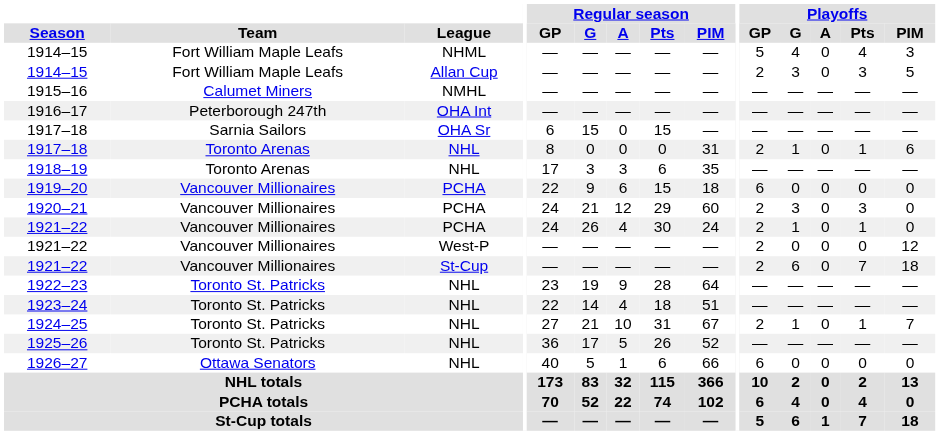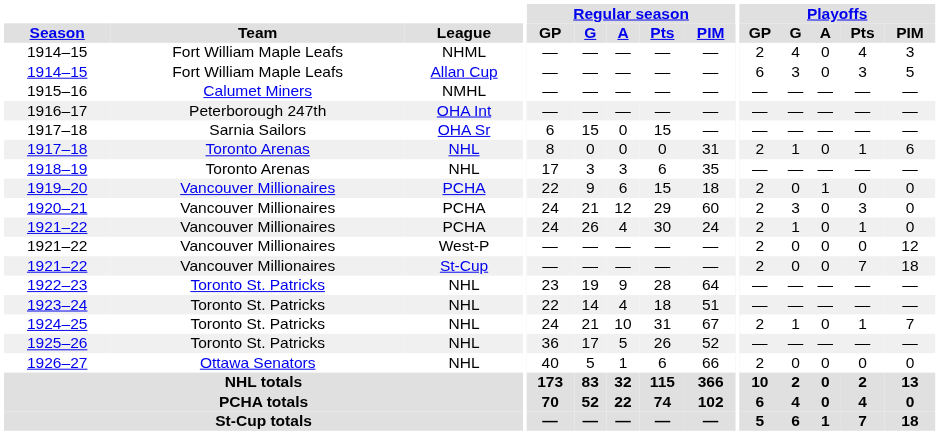 <table border="0" cellpadding="1" cellspacing="0" style="text-align:center; width:60em">
 <tr bgcolor="#e0e0e0">
 <th colspan="3" bgcolor="#ffffff"></th>
 <th rowspan="100" bgcolor="#ffffff"></th>
 <th colspan="5"><a href='#'>Regular season</a></th>
 <th rowspan="100" bgcolor="#ffffff"></th>
 <th colspan="5"><a href='#'>Playoffs</a></th>
 </tr>
 <tr bgcolor="#e0e0e0">
 <th><a href='#'>Season</a></th>
 <th>Team</th>
 <th>League</th>
 <th>GP</th>
 <th><a href='#'>G</a></th>
 <th><a href='#'>A</a></th>
 <th><a href='#'>Pts</a></th>
 <th><a href='#'>PIM</a></th>
 <th>GP</th>
 <th>G</th>
 <th>A</th>
 <th>Pts</th>
 <th>PIM</th>
 </tr>
 <tr>
 <td>1914–15</td>
 <td>Fort William Maple Leafs</td>
 <td>NHML</td>
 <td>—</td>
 <td>—</td>
 <td>—</td>
 <td>—</td>
 <td>—</td>
-<td>5</td>
+<td>2</td>
 <td>4</td>
 <td>0</td>
 <td>4</td>
 <td>3</td>
 </tr>
 <tr>
 <td><a href='#'>1914–15</a></td>
 <td>Fort William Maple Leafs</td>
 <td><a href='#'>Allan Cup</a></td>
 <td>—</td>
 <td>—</td>
 <td>—</td>
 <td>—</td>
 <td>—</td>
-<td>2</td>
+<td>6</td>
 <td>3</td>
 <td>0</td>
 <td>3</td>
 <td>5</td>
 </tr>
 <tr>
 <td>1915–16</td>
 <td><a href='#'>Calumet Miners</a></td>
 <td>NMHL</td>
 <td>—</td>
 <td>—</td>
 <td>—</td>
 <td>—</td>
 <td>—</td>
 <td>—</td>
 <td>—</td>
 <td>—</td>
 <td>—</td>
 <td>—</td>
 </tr>
 <tr bgcolor="#f0f0f0">
 <td>1916–17</td>
 <td>Peterborough 247th</td>
 <td><a href='#'>OHA Int</a></td>
 <td>—</td>
 <td>—</td>
 <td>—</td>
 <td>—</td>
 <td>—</td>
 <td>—</td>
 <td>—</td>
 <td>—</td>
 <td>—</td>
 <td>—</td>
 </tr>
 <tr>
 <td>1917–18</td>
 <td>Sarnia Sailors</td>
 <td><a href='#'>OHA Sr</a></td>
 <td>6</td>
 <td>15</td>
 <td>0</td>
 <td>15</td>
 <td>—</td>
 <td>—</td>
 <td>—</td>
 <td>—</td>
 <td>—</td>
 <td>—</td>
 </tr>
 <tr bgcolor="#f0f0f0">
 <td><a href='#'>1917–18</a></td>
 <td><a href='#'>Toronto Arenas</a></td>
 <td><a href='#'>NHL</a></td>
 <td>8</td>
 <td>0</td>
 <td>0</td>
 <td>0</td>
 <td>31</td>
 <td>2</td>
 <td>1</td>
 <td>0</td>
 <td>1</td>
 <td>6</td>
 </tr>
 <tr>
 <td><a href='#'>1918–19</a></td>
 <td>Toronto Arenas</td>
 <td>NHL</td>
 <td>17</td>
 <td>3</td>
 <td>3</td>
 <td>6</td>
 <td>35</td>
 <td>—</td>
 <td>—</td>
 <td>—</td>
 <td>—</td>
 <td>—</td>
 </tr>
 <tr bgcolor="#f0f0f0">
 <td><a href='#'>1919–20</a></td>
 <td><a href='#'>Vancouver Millionaires</a></td>
 <td><a href='#'>PCHA</a></td>
 <td>22</td>
 <td>9</td>
 <td>6</td>
 <td>15</td>
 <td>18</td>
-<td>6</td>
+<td>2</td>
 <td>0</td>
-<td>0</td>
+<td>1</td>
 <td>0</td>
 <td>0</td>
 </tr>
 <tr>
 <td><a href='#'>1920–21</a></td>
 <td>Vancouver Millionaires</td>
 <td>PCHA</td>
 <td>24</td>
 <td>21</td>
 <td>12</td>
 <td>29</td>
 <td>60</td>
 <td>2</td>
 <td>3</td>
 <td>0</td>
 <td>3</td>
 <td>0</td>
 </tr>
 <tr bgcolor="#f0f0f0">
 <td><a href='#'>1921–22</a></td>
 <td>Vancouver Millionaires</td>
 <td>PCHA</td>
 <td>24</td>
 <td>26</td>
 <td>4</td>
 <td>30</td>
 <td>24</td>
 <td>2</td>
 <td>1</td>
 <td>0</td>
 <td>1</td>
 <td>0</td>
 </tr>
 <tr>
 <td>1921–22</td>
 <td>Vancouver Millionaires</td>
 <td>West-P</td>
 <td>—</td>
 <td>—</td>
 <td>—</td>
 <td>—</td>
 <td>—</td>
 <td>2</td>
 <td>0</td>
 <td>0</td>
 <td>0</td>
 <td>12</td>
 </tr>
 <tr bgcolor="#f0f0f0">
 <td><a href='#'>1921–22</a></td>
 <td>Vancouver Millionaires</td>
 <td><a href='#'>St-Cup</a></td>
 <td>—</td>
 <td>—</td>
 <td>—</td>
 <td>—</td>
 <td>—</td>
 <td>2</td>
-<td>6</td>
+<td>0</td>
 <td>0</td>
 <td>7</td>
 <td>18</td>
 </tr>
 <tr>
 <td><a href='#'>1922–23</a></td>
 <td><a href='#'>Toronto St. Patricks</a></td>
 <td>NHL</td>
 <td>23</td>
 <td>19</td>
 <td>9</td>
 <td>28</td>
 <td>64</td>
 <td>—</td>
 <td>—</td>
 <td>—</td>
 <td>—</td>
 <td>—</td>
 </tr>
 <tr bgcolor="#f0f0f0">
 <td><a href='#'>1923–24</a></td>
 <td>Toronto St. Patricks</td>
 <td>NHL</td>
 <td>22</td>
 <td>14</td>
 <td>4</td>
 <td>18</td>
 <td>51</td>
 <td>—</td>
 <td>—</td>
 <td>—</td>
 <td>—</td>
 <td>—</td>
 </tr>
 <tr>
 <td><a href='#'>1924–25</a></td>
 <td>Toronto St. Patricks</td>
 <td>NHL</td>
-<td>27</td>
+<td>24</td>
 <td>21</td>
 <td>10</td>
 <td>31</td>
 <td>67</td>
 <td>2</td>
 <td>1</td>
 <td>0</td>
 <td>1</td>
 <td>7</td>
 </tr>
 <tr bgcolor="#f0f0f0">
 <td><a href='#'>1925–26</a></td>
 <td>Toronto St. Patricks</td>
 <td>NHL</td>
 <td>36</td>
 <td>17</td>
 <td>5</td>
 <td>26</td>
 <td>52</td>
 <td>—</td>
 <td>—</td>
 <td>—</td>
 <td>—</td>
 <td>—</td>
 </tr>
 <tr>
 <td><a href='#'>1926–27</a></td>
 <td><a href='#'>Ottawa Senators</a></td>
 <td>NHL</td>
 <td>40</td>
 <td>5</td>
 <td>1</td>
 <td>6</td>
 <td>66</td>
-<td>6</td>
+<td>2</td>
 <td>0</td>
 <td>0</td>
 <td>0</td>
 <td>0</td>
 </tr>
 <tr bgcolor="#e0e0e0">
 <th colspan="3">NHL totals</th>
 <th>173</th>
 <th>83</th>
 <th>32</th>
 <th>115</th>
 <th>366</th>
 <th>10</th>
 <th>2</th>
 <th>0</th>
 <th>2</th>
 <th>13</th>
 </tr>
 <tr bgcolor="#e0e0e0">
 <th colspan="3">PCHA totals</th>
 <th>70</th>
 <th>52</th>
 <th>22</th>
 <th>74</th>
 <th>102</th>
 <th>6</th>
 <th>4</th>
 <th>0</th>
 <th>4</th>
 <th>0</th>
 </tr>
 <tr bgcolor="#e0e0e0">
 <th colspan="3">St-Cup totals</th>
 <th>—</th>
 <th>—</th>
 <th>—</th>
 <th>—</th>
 <th>—</th>
 <th>5</th>
 <th>6</th>
 <th>1</th>
 <th>7</th>
 <th>18</th>
 </tr>
 </table>
